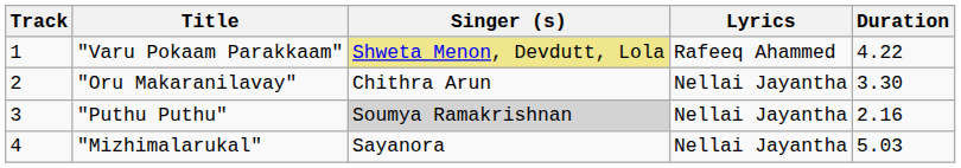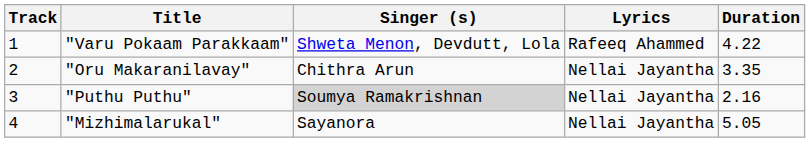 <table class="wikitable">
 <tr>
 <th>Track</th>
 <th>Title</th>
 <th>Singer (s)</th>
 <th>Lyrics</th>
 <th>Duration</th>
 </tr>
 <tr>
 <td>1</td>
 <td>"Varu Pokaam Parakkaam"</td>
-<td style="background: khaki;"><a href='#'>Shweta Menon</a>, Devdutt, Lola</td>
+<td><a href='#'>Shweta Menon</a>, Devdutt, Lola</td>
 <td>Rafeeq Ahammed</td>
 <td>4.22</td>
 </tr>
 <tr>
 <td>2</td>
 <td>"Oru Makaranilavay"</td>
 <td>Chithra Arun</td>
 <td>Nellai Jayantha</td>
-<td>3.30</td>
+<td>3.35</td>
 </tr>
 <tr>
 <td>3</td>
 <td>"Puthu Puthu"</td>
 <td style="background: lightgrey;">Soumya Ramakrishnan</td>
 <td>Nellai Jayantha</td>
 <td>2.16</td>
 </tr>
 <tr>
 <td>4</td>
 <td>"Mizhimalarukal"</td>
 <td>Sayanora</td>
 <td>Nellai Jayantha</td>
-<td>5.03</td>
+<td>5.05</td>
 </tr>
 </table>
